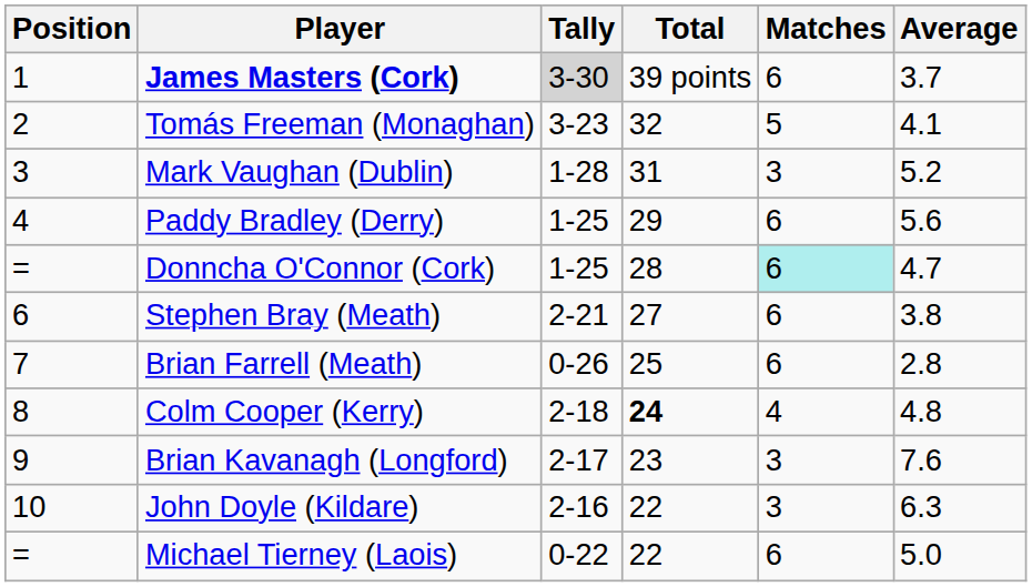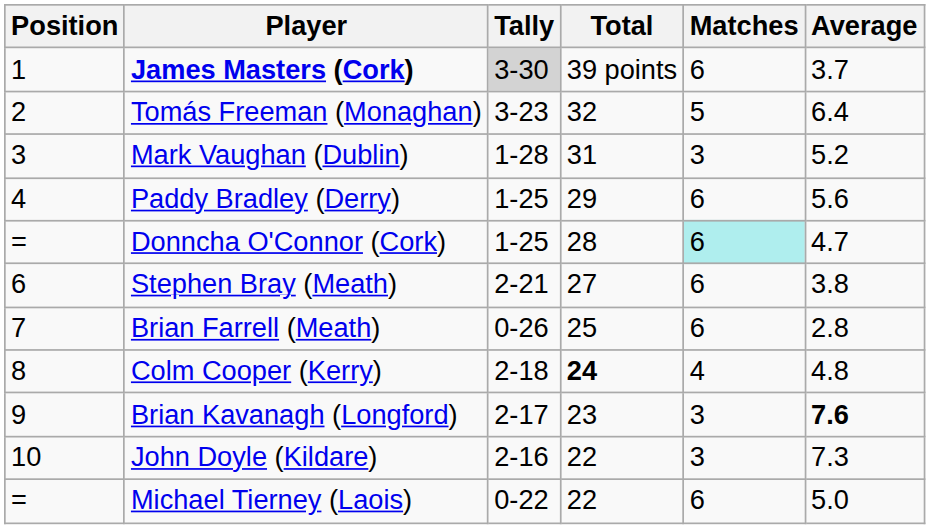 <table class="wikitable">
 <tr>
 <th>Position</th>
 <th>Player</th>
 <th>Tally</th>
 <th>Total</th>
 <th>Matches</th>
 <th>Average</th>
 </tr>
 <tr>
 <td>1</td>
 <td><strong><a href='#'>James Masters</a> (<a href='#'>Cork</a>)</strong></td>
 <td style="background: lightgrey;">3-30</td>
 <td>39 points</td>
 <td>6</td>
 <td>3.7</td>
 </tr>
 <tr>
 <td>2</td>
 <td><a href='#'>Tomás Freeman</a> (<a href='#'>Monaghan</a>)</td>
 <td>3-23</td>
 <td>32</td>
 <td>5</td>
-<td>4.1</td>
+<td>6.4</td>
 </tr>
 <tr>
 <td>3</td>
 <td><a href='#'>Mark Vaughan</a> (<a href='#'>Dublin</a>)</td>
 <td>1-28</td>
 <td>31</td>
 <td>3</td>
 <td>5.2</td>
 </tr>
 <tr>
 <td>4</td>
 <td><a href='#'>Paddy Bradley</a> (<a href='#'>Derry</a>)</td>
 <td>1-25</td>
 <td>29</td>
 <td>6</td>
 <td>5.6</td>
 </tr>
 <tr>
 <td>=</td>
 <td><a href='#'>Donncha O'Connor</a> (<a href='#'>Cork</a>)</td>
 <td>1-25</td>
 <td>28</td>
 <td style="background: paleturquoise;">6</td>
 <td>4.7</td>
 </tr>
 <tr>
 <td>6</td>
 <td><a href='#'>Stephen Bray</a> (<a href='#'>Meath</a>)</td>
 <td>2-21</td>
 <td>27</td>
 <td>6</td>
 <td>3.8</td>
 </tr>
 <tr>
 <td>7</td>
 <td><a href='#'>Brian Farrell</a> (<a href='#'>Meath</a>)</td>
 <td>0-26</td>
 <td>25</td>
 <td>6</td>
 <td>2.8</td>
 </tr>
 <tr>
 <td>8</td>
 <td><a href='#'>Colm Cooper</a> (<a href='#'>Kerry</a>)</td>
 <td>2-18</td>
 <td><strong>24</strong></td>
 <td>4</td>
 <td>4.8</td>
 </tr>
 <tr>
 <td>9</td>
 <td><a href='#'>Brian Kavanagh</a> (<a href='#'>Longford</a>)</td>
 <td>2-17</td>
 <td>23</td>
 <td>3</td>
-<td>7.6</td>
+<td><strong>7.6</strong></td>
 </tr>
 <tr>
 <td>10</td>
 <td><a href='#'>John Doyle</a> (<a href='#'>Kildare</a>)</td>
 <td>2-16</td>
 <td>22</td>
 <td>3</td>
-<td>6.3</td>
+<td>7.3</td>
 </tr>
 <tr>
 <td>=</td>
 <td><a href='#'>Michael Tierney</a> (<a href='#'>Laois</a>)</td>
 <td>0-22</td>
 <td>22</td>
 <td>6</td>
 <td>5.0</td>
 </tr>
 </table>
